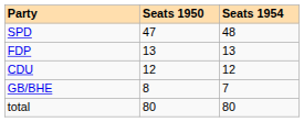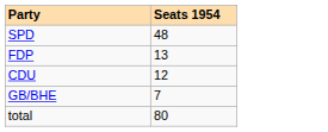 <table class="wikitable">
 <tr>
 <th style="background:#ffdead; width:175px; text-align:left;">Party</th>
-<th style="background:#ffdead; width:100px; text-align:left;">Seats 1950</th>
 <th style="background:#ffdead; width:100px; text-align:left;">Seats 1954</th>
 </tr>
 <tr>
 <td><a href='#'>SPD</a></td>
-<td>47</td>
 <td>48</td>
 </tr>
 <tr>
 <td><a href='#'>FDP</a></td>
 <td>13</td>
-<td>13</td>
 </tr>
 <tr>
 <td><a href='#'>CDU</a></td>
 <td>12</td>
-<td>12</td>
 </tr>
 <tr>
 <td><a href='#'>GB/BHE</a></td>
-<td>8</td>
 <td>7</td>
 </tr>
 <tr>
 <td>total</td>
 <td>80</td>
-<td>80</td>
 </tr>
 </table>
